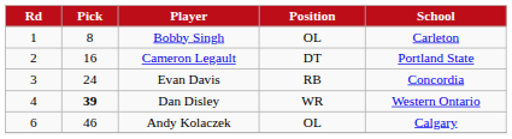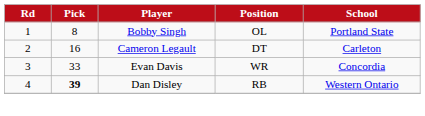 <table class="wikitable sortable">
 <tr>
 <th style="background:#bd0d18;color:#FFFFFF;"  width="8%">Rd</th>
 <th style="background:#bd0d18;color:#FFFFFF;"  width="8%">Pick</th>
 <th style="background:#bd0d18;color:#FFFFFF;"  width="20%">Player</th>
 <th style="background:#bd0d18;color:#FFFFFF;"  width="15%">Position</th>
 <th style="background:#bd0d18;color:#FFFFFF;"  width="20%">School</th>
 </tr>
 <tr align="center">
 <td align=center>1</td>
 <td>8</td>
 <td><a href='#'>Bobby Singh</a></td>
 <td>OL</td>
-<td><a href='#'>Carleton</a></td>
+<td><a href='#'>Portland State</a></td>
 </tr>
 <tr align="center">
 <td align=center>2</td>
 <td>16</td>
 <td><a href='#'>Cameron Legault</a></td>
 <td>DT</td>
-<td><a href='#'>Portland State</a></td>
+<td><a href='#'>Carleton</a></td>
 </tr>
 <tr align="center">
 <td align=center>3</td>
-<td>24</td>
+<td>33</td>
 <td>Evan Davis</td>
-<td>RB</td>
+<td>WR</td>
 <td><a href='#'>Concordia</a></td>
 </tr>
 <tr align="center">
 <td align=center>4</td>
 <td><strong>39</strong></td>
 <td>Dan Disley</td>
-<td>WR</td>
+<td>RB</td>
 <td><a href='#'>Western Ontario</a></td>
-</tr>
-<tr align="center">
-<td align=center>6</td>
-<td>46</td>
-<td>Andy Kolaczek</td>
-<td>OL</td>
-<td><a href='#'>Calgary</a></td>
 </tr>
 <tr>
 </tr>
 </table>
